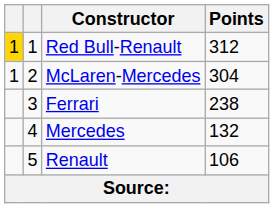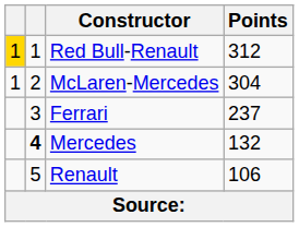 <table class="wikitable" style="font-size: 85%;">
 <tr>
 <th></th>
 <th></th>
 <th>Constructor</th>
 <th>Points</th>
 </tr>
 <tr>
 <td style="background: gold;"> 1</td>
 <td align="center">1</td>
 <td> <a href='#'>Red Bull</a>-<a href='#'>Renault</a></td>
 <td>312</td>
 </tr>
 <tr>
 <td> 1</td>
 <td align="center">2</td>
 <td> <a href='#'>McLaren</a>-<a href='#'>Mercedes</a></td>
 <td>304</td>
 </tr>
 <tr>
 <td></td>
 <td align="center">3</td>
 <td> <a href='#'>Ferrari</a></td>
-<td>238</td>
+<td>237</td>
 </tr>
 <tr>
 <td></td>
-<td align="center">4</td>
+<td align="center"><strong>4</strong></td>
 <td> <a href='#'>Mercedes</a></td>
 <td>132</td>
 </tr>
 <tr>
 <td></td>
 <td align="center">5</td>
 <td> <a href='#'>Renault</a></td>
 <td>106</td>
 </tr>
 <tr>
 <th colspan=4>Source: </th>
 </tr>
 </table>
